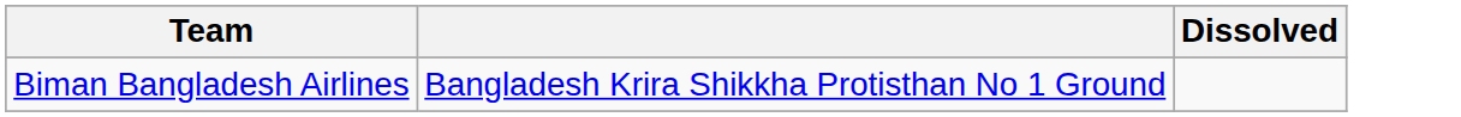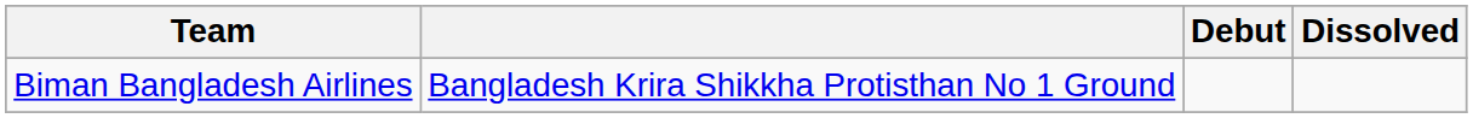 <table class="wikitable">
 <tr>
 <th>Team</th>
 <th></th>
+<th>Debut</th>
 <th>Dissolved</th>
 </tr>
 <tr>
 <td><a href='#'>Biman Bangladesh Airlines</a></td>
 <td><a href='#'>Bangladesh Krira Shikkha Protisthan No 1 Ground</a></td>
 <td text-align:center;></td>
+<td text-align:center;></td>
 </tr>
 </table>
